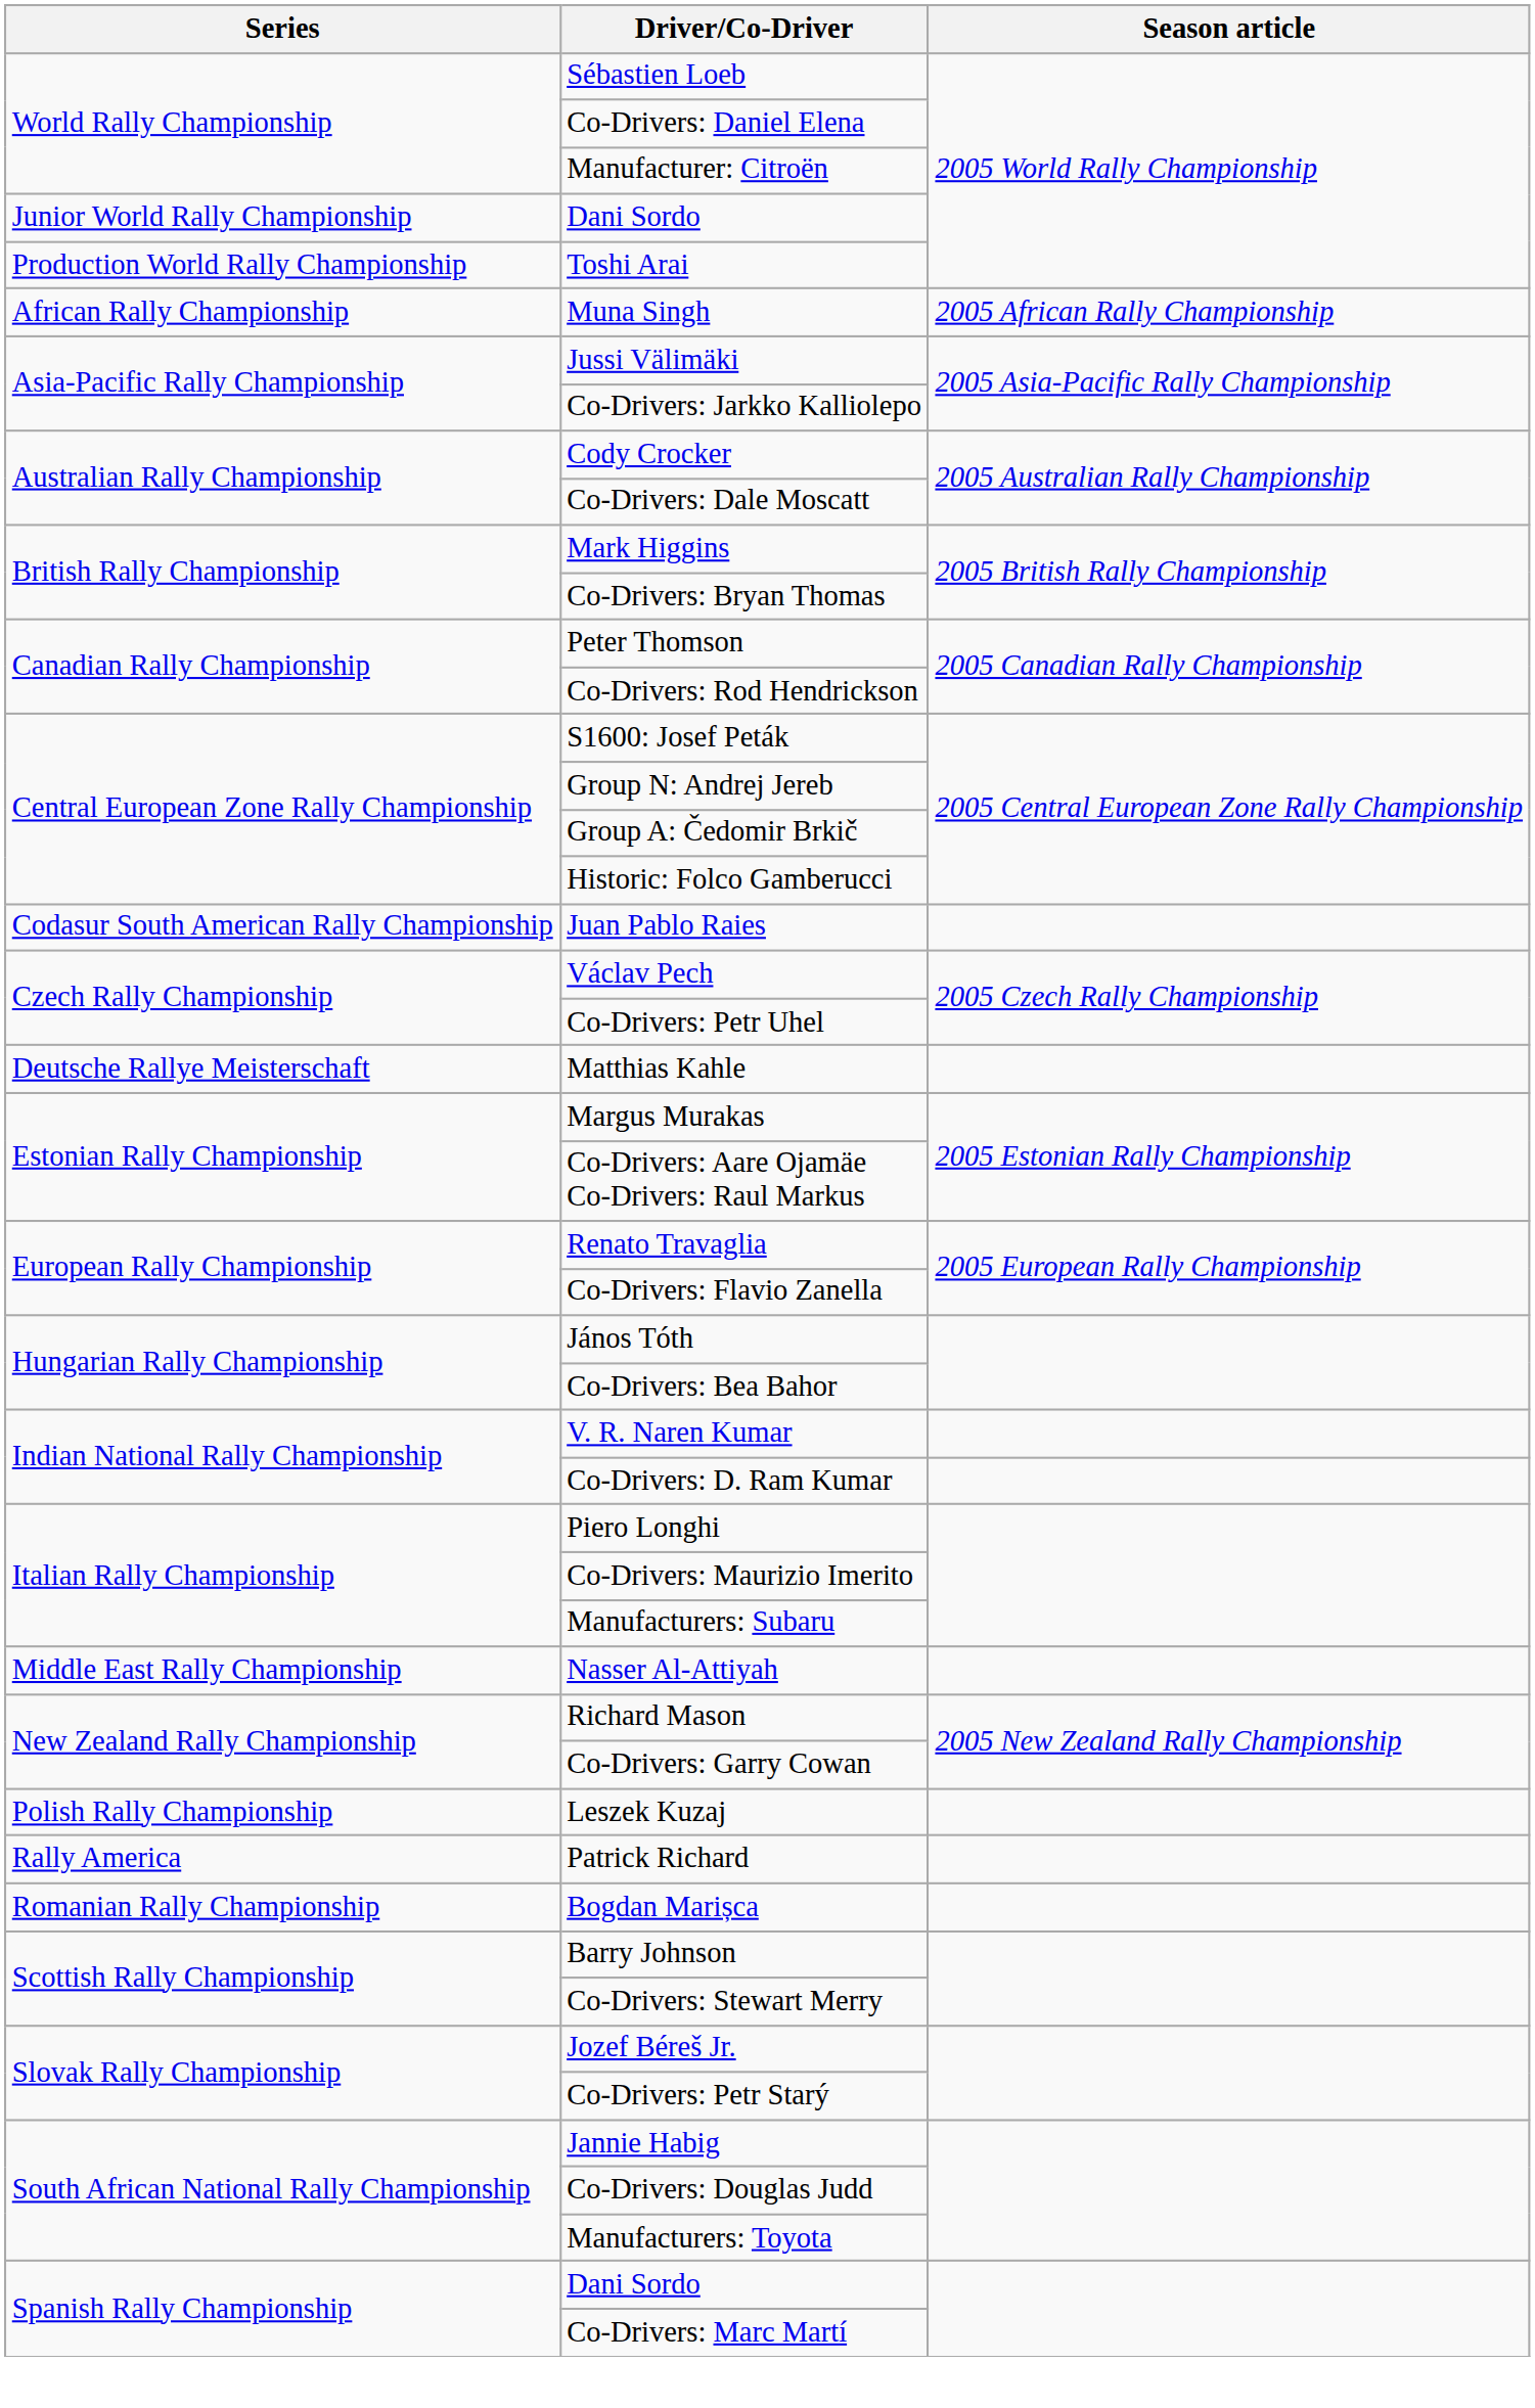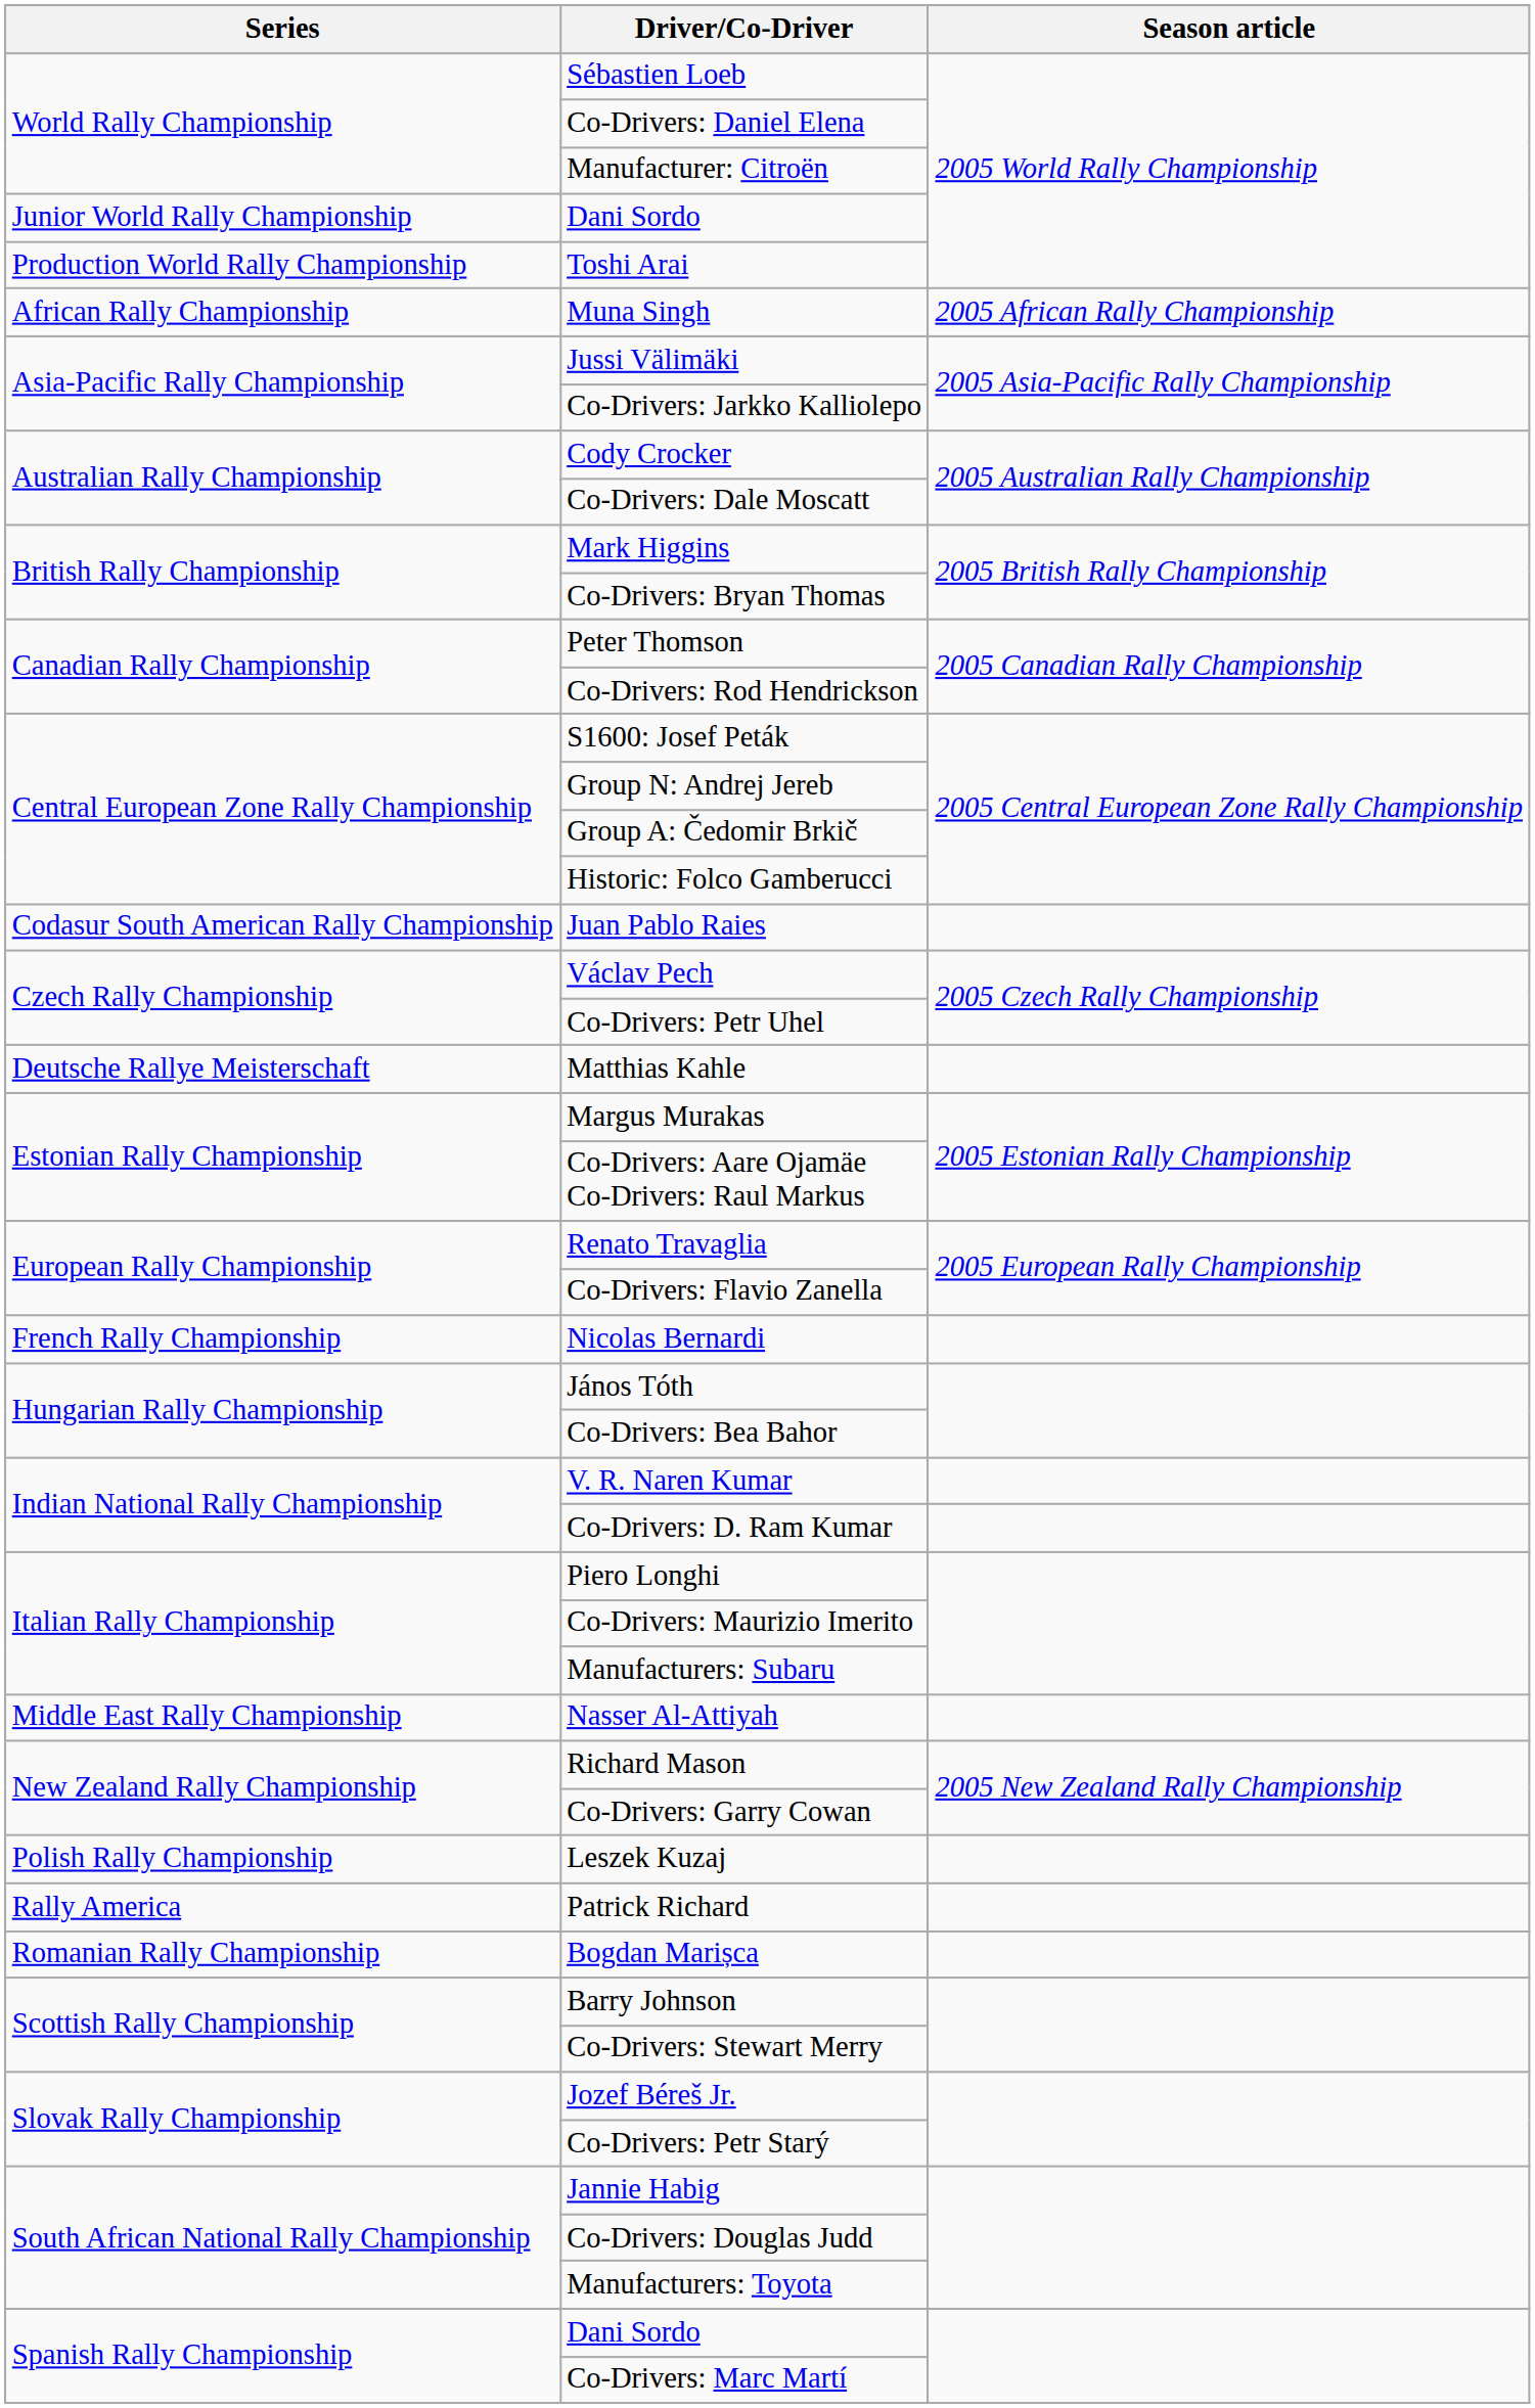 <table class="wikitable" style="font-size: 87%;">
 <tr>
 <th>Series</th>
 <th>Driver/Co-Driver</th>
 <th>Season article</th>
 </tr>
 <tr>
 <td rowspan=3><a href='#'>World Rally Championship</a></td>
 <td> <a href='#'>Sébastien Loeb</a></td>
 <td rowspan=5><em><a href='#'>2005 World Rally Championship</a></em></td>
 </tr>
 <tr>
 <td>Co-Drivers:  <a href='#'>Daniel Elena</a></td>
 </tr>
 <tr>
 <td>Manufacturer:  <a href='#'>Citroën</a></td>
 </tr>
 <tr>
 <td><a href='#'>Junior World Rally Championship</a></td>
 <td> <a href='#'>Dani Sordo</a></td>
 </tr>
 <tr>
 <td><a href='#'>Production World Rally Championship</a></td>
 <td> <a href='#'>Toshi Arai</a></td>
 </tr>
 <tr>
 <td><a href='#'>African Rally Championship</a></td>
 <td> <a href='#'>Muna Singh</a></td>
 <td><em><a href='#'>2005 African Rally Championship</a></em></td>
 </tr>
 <tr>
 <td rowspan=2><a href='#'>Asia-Pacific Rally Championship</a></td>
 <td> <a href='#'>Jussi Välimäki</a></td>
 <td rowspan=2><em><a href='#'>2005 Asia-Pacific Rally Championship</a></em></td>
 </tr>
 <tr>
 <td>Co-Drivers:  Jarkko Kalliolepo</td>
 </tr>
 <tr>
 <td rowspan=2><a href='#'>Australian Rally Championship</a></td>
 <td> <a href='#'>Cody Crocker</a></td>
 <td rowspan=2><em><a href='#'>2005 Australian Rally Championship</a></em></td>
 </tr>
 <tr>
 <td>Co-Drivers:  Dale Moscatt</td>
 </tr>
 <tr>
 <td rowspan=2><a href='#'>British Rally Championship</a></td>
 <td> <a href='#'>Mark Higgins</a></td>
 <td rowspan=2><em><a href='#'>2005 British Rally Championship</a></em></td>
 </tr>
 <tr>
 <td>Co-Drivers:  Bryan Thomas</td>
 </tr>
 <tr>
 <td rowspan=2><a href='#'>Canadian Rally Championship</a></td>
 <td> Peter Thomson</td>
 <td rowspan=2><em><a href='#'>2005 Canadian Rally Championship</a></em></td>
 </tr>
 <tr>
 <td>Co-Drivers:  Rod Hendrickson</td>
 </tr>
 <tr>
 <td rowspan=4><a href='#'>Central European Zone Rally Championship</a></td>
 <td>S1600:  Josef Peták</td>
 <td rowspan=4><em><a href='#'>2005 Central European Zone Rally Championship</a></em></td>
 </tr>
 <tr>
 <td>Group N:  Andrej Jereb</td>
 </tr>
 <tr>
 <td>Group A:  Čedomir Brkič</td>
 </tr>
 <tr>
 <td>Historic:  Folco Gamberucci</td>
 </tr>
 <tr>
 <td><a href='#'>Codasur South American Rally Championship</a></td>
 <td> <a href='#'>Juan Pablo Raies</a></td>
 <td></td>
 </tr>
 <tr>
 <td rowspan=2><a href='#'>Czech Rally Championship</a></td>
 <td> <a href='#'>Václav Pech</a></td>
 <td rowspan=2><em><a href='#'>2005 Czech Rally Championship</a></em></td>
 </tr>
 <tr>
 <td>Co-Drivers:  Petr Uhel</td>
 </tr>
 <tr>
 <td><a href='#'>Deutsche Rallye Meisterschaft</a></td>
 <td> Matthias Kahle</td>
 <td></td>
 </tr>
 <tr>
 <td rowspan=2><a href='#'>Estonian Rally Championship</a></td>
 <td> Margus Murakas</td>
 <td rowspan=2><em><a href='#'>2005 Estonian Rally Championship</a></em></td>
 </tr>
 <tr>
 <td>Co-Drivers:  Aare Ojamäe<br>Co-Drivers:  Raul Markus</td>
 </tr>
 <tr>
 <td rowspan=2><a href='#'>European Rally Championship</a></td>
 <td> <a href='#'>Renato Travaglia</a></td>
 <td rowspan=2><em><a href='#'>2005 European Rally Championship</a></em></td>
 </tr>
 <tr>
 <td>Co-Drivers:  Flavio Zanella</td>
 </tr>
 <tr>
+<td><a href='#'>French Rally Championship</a></td>
+<td> <a href='#'>Nicolas Bernardi</a></td>
+<td></td>
+</tr>
+<tr>
 <td rowspan=2><a href='#'>Hungarian Rally Championship</a></td>
 <td> János Tóth</td>
 <td rowspan=2></td>
 </tr>
 <tr>
 <td>Co-Drivers:  Bea Bahor</td>
 </tr>
 <tr>
 <td rowspan=2><a href='#'>Indian National Rally Championship</a></td>
 <td> <a href='#'>V. R. Naren Kumar</a></td>
 <td></td>
 </tr>
 <tr>
 <td>Co-Drivers:  D. Ram Kumar</td>
 </tr>
 <tr>
 <td rowspan=3><a href='#'>Italian Rally Championship</a></td>
 <td> Piero Longhi</td>
 <td rowspan=3></td>
 </tr>
 <tr>
 <td>Co-Drivers:  Maurizio Imerito</td>
 </tr>
 <tr>
 <td>Manufacturers:  <a href='#'>Subaru</a></td>
 </tr>
 <tr>
 <td><a href='#'>Middle East Rally Championship</a></td>
 <td> <a href='#'>Nasser Al-Attiyah</a></td>
 <td></td>
 </tr>
 <tr>
 <td rowspan=2><a href='#'>New Zealand Rally Championship</a></td>
 <td> Richard Mason</td>
 <td rowspan=2><em><a href='#'>2005 New Zealand Rally Championship</a></em></td>
 </tr>
 <tr>
 <td>Co-Drivers:  Garry Cowan</td>
 </tr>
 <tr>
 <td><a href='#'>Polish Rally Championship</a></td>
 <td> Leszek Kuzaj</td>
 <td></td>
 </tr>
 <tr>
 <td><a href='#'>Rally America</a></td>
 <td> Patrick Richard</td>
 <td></td>
 </tr>
 <tr>
 <td><a href='#'>Romanian Rally Championship</a></td>
 <td> <a href='#'>Bogdan Marișca</a></td>
 <td></td>
 </tr>
 <tr>
 <td rowspan=2><a href='#'>Scottish Rally Championship</a></td>
 <td> Barry Johnson</td>
 <td rowspan=2></td>
 </tr>
 <tr>
 <td>Co-Drivers:  Stewart Merry</td>
 </tr>
 <tr>
 <td rowspan=2><a href='#'>Slovak Rally Championship</a></td>
 <td> <a href='#'>Jozef Béreš Jr.</a></td>
 <td rowspan=2></td>
 </tr>
 <tr>
 <td>Co-Drivers:  Petr Starý</td>
 </tr>
 <tr>
 <td rowspan=3><a href='#'>South African National Rally Championship</a></td>
 <td> <a href='#'>Jannie Habig</a></td>
 <td rowspan=3></td>
 </tr>
 <tr>
 <td>Co-Drivers:  Douglas Judd</td>
 </tr>
 <tr>
 <td>Manufacturers:  <a href='#'>Toyota</a></td>
 </tr>
 <tr>
 <td rowspan=2><a href='#'>Spanish Rally Championship</a></td>
 <td> <a href='#'>Dani Sordo</a></td>
 <td rowspan=2></td>
 </tr>
 <tr>
 <td>Co-Drivers:  <a href='#'>Marc Martí</a></td>
 </tr>
 <tr>
 </tr>
 </table>
